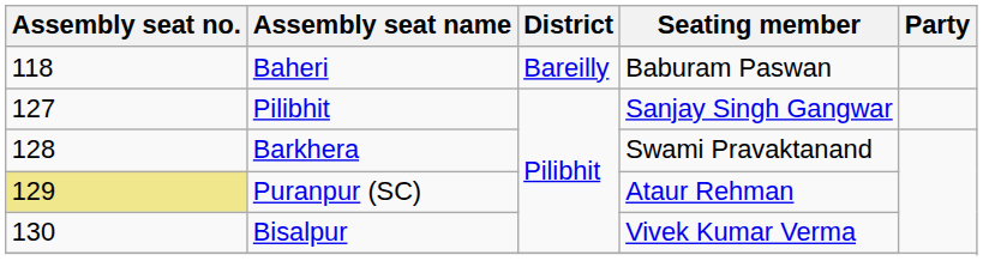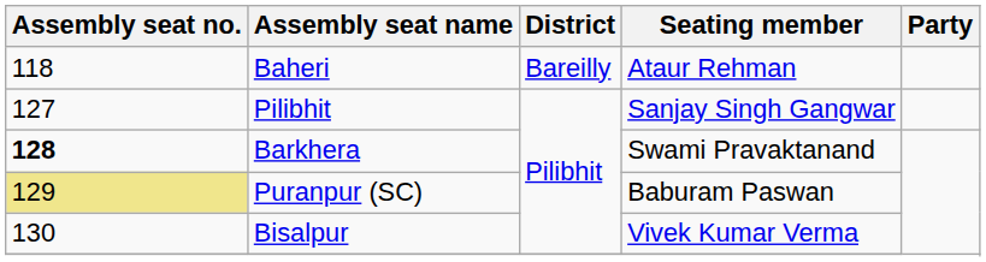 <table class="wikitable sortable static-row-numbers static-row-header-text col1center hover-highlight">
 <tr>
 <th class="unsortable">Assembly seat no.</th>
 <th class="unsortable">Assembly seat name</th>
 <th>District</th>
 <th class="unsortable">Seating member</th>
 <th colspan="2">Party</th>
 </tr>
 <tr>
 <td>118</td>
 <td><a href='#'>Baheri</a></td>
 <td><a href='#'>Bareilly</a></td>
-<td>Baburam Paswan</td>
+<td><a href='#'>Ataur Rehman</a></td>
 <td></td>
 </tr>
 <tr>
 <td>127</td>
 <td><a href='#'>Pilibhit</a></td>
 <td rowspan="4"><a href='#'>Pilibhit</a></td>
 <td><a href='#'>Sanjay Singh Gangwar</a></td>
 <td></td>
 </tr>
 <tr>
-<td>128</td>
+<td><strong>128</strong></td>
 <td><a href='#'>Barkhera</a></td>
 <td>Swami Pravaktanand</td>
 </tr>
 <tr>
 <td style="background: khaki;">129</td>
 <td><a href='#'>Puranpur</a> (SC)</td>
-<td><a href='#'>Ataur Rehman</a></td>
+<td>Baburam Paswan</td>
 </tr>
 <tr>
 <td>130</td>
 <td><a href='#'>Bisalpur</a></td>
 <td><a href='#'>Vivek Kumar Verma</a></td>
 </tr>
 <tr>
 </tr>
 </table>
